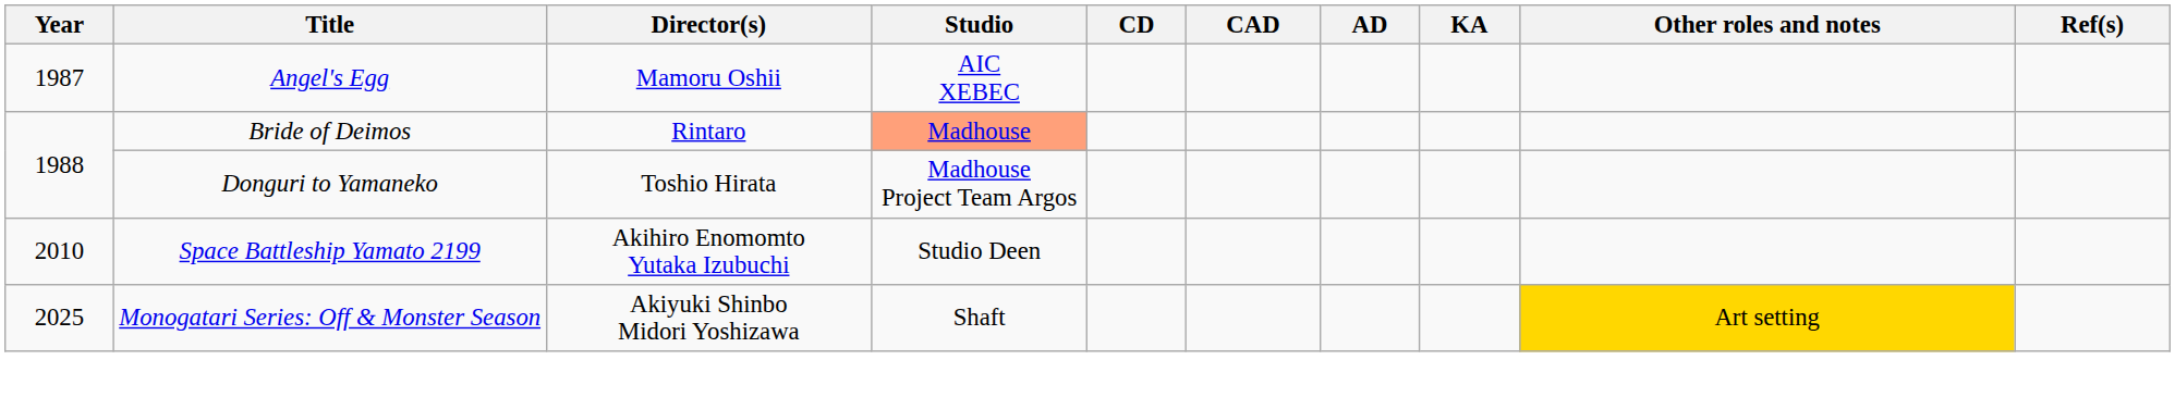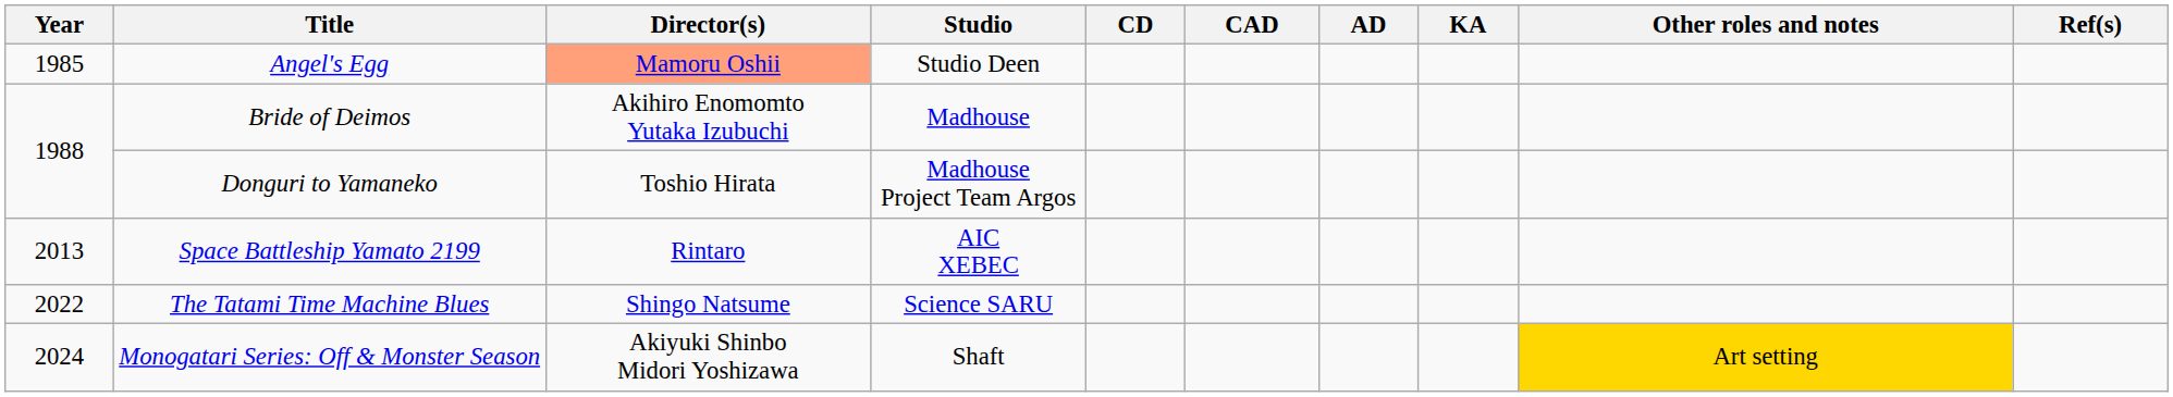 <table class="wikitable sortable" style="text-align:center; margin=auto; ">
 <tr>
 <th scope="col" width=5%>Year</th>
 <th scope="col" width=20%>Title</th>
 <th scope="col" width=15%>Director(s)</th>
 <th scope="col" width=10%>Studio</th>
 <th scope="col" class="unsortable">CD</th>
 <th scope="col" class="unsortable">CAD</th>
 <th scope="col" class="unsortable">AD</th>
 <th scope="col" class="unsortable">KA</th>
 <th scope="col" class="unsortable">Other roles and notes</th>
 <th scope="col" class="unsortable">Ref(s)</th>
 </tr>
 <tr>
-<td>1987</td>
+<td>1985</td>
 <td><em><a href='#'>Angel's Egg</a></em></td>
-<td><a href='#'>Mamoru Oshii</a></td>
-<td><a href='#'>AIC</a><br><a href='#'>XEBEC</a></td>
+<td style="background: lightsalmon;"><a href='#'>Mamoru Oshii</a></td>
+<td>Studio Deen</td>
 <td></td>
 <td></td>
 <td></td>
 <td></td>
 <td></td>
 <td></td>
 </tr>
 <tr>
 <td rowspan="2">1988</td>
 <td><em>Bride of Deimos</em></td>
-<td><a href='#'>Rintaro</a></td>
-<td style="background: lightsalmon;"><a href='#'>Madhouse</a></td>
+<td>Akihiro Enomomto<br><a href='#'>Yutaka Izubuchi</a></td>
+<td><a href='#'>Madhouse</a></td>
 <td></td>
 <td></td>
 <td></td>
 <td></td>
 <td></td>
 </tr>
 <tr>
 <td><em>Donguri to Yamaneko</em></td>
 <td>Toshio Hirata</td>
 <td><a href='#'>Madhouse</a><br>Project Team Argos</td>
 <td></td>
 <td></td>
 <td></td>
 <td></td>
 <td></td>
 <td></td>
 </tr>
 <tr>
-<td>2010</td>
+<td>2013</td>
 <td><em><a href='#'>Space Battleship Yamato 2199</a></em></td>
-<td>Akihiro Enomomto<br><a href='#'>Yutaka Izubuchi</a></td>
-<td>Studio Deen</td>
+<td><a href='#'>Rintaro</a></td>
+<td><a href='#'>AIC</a><br><a href='#'>XEBEC</a></td>
 <td></td>
 <td></td>
 <td></td>
 <td></td>
 <td></td>
 <td></td>
 </tr>
 <tr>
-<td>2025</td>
+<td>2022</td>
+<td><em><a href='#'>The Tatami Time Machine Blues</a></em></td>
+<td><a href='#'>Shingo Natsume</a></td>
+<td><a href='#'>Science SARU</a></td>
+<td></td>
+<td></td>
+<td></td>
+<td></td>
+<td></td>
+<td></td>
+</tr>
+<tr>
+<td>2024</td>
 <td><em><a href='#'>Monogatari Series: Off & Monster Season</a></em></td>
 <td>Akiyuki Shinbo<br>Midori Yoshizawa</td>
 <td>Shaft</td>
 <td></td>
 <td></td>
 <td></td>
 <td></td>
 <td style="background: gold;">Art setting</td>
 <td></td>
 </tr>
 </table>
